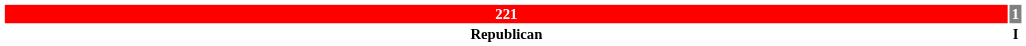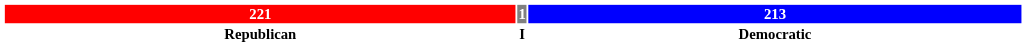 <table style="width:70%; text-align:center;">
 <tr style="color:white;">
 <td style="background:red; width:50.80%;"><strong>221</strong></td>
 <td style="background:gray; width:0.23%;"><strong>1</strong></td>
+<td style="background:blue; width:48.97%;"><strong>213</strong></td>
 </tr>
 <tr>
 <td><span><strong>Republican</strong></span></td>
 <td><span><strong>I</strong></span></td>
+<td><span><strong>Democratic</strong></span></td>
 </tr>
 </table>
